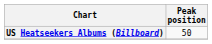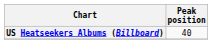 <table class="wikitable plainrowheaders sortable" style="text-align:center;" border="1">
 <tr>
 <th scope="col">Chart</th>
 <th scope="col">Peak<br>position</th>
 </tr>
 <tr>
 <th scope="row">US <a href='#'>Heatseekers Albums</a> (<em><a href='#'>Billboard</a></em>)</th>
-<td>50</td>
+<td>40</td>
 </tr>
 <tr>
 </tr>
 </table>
